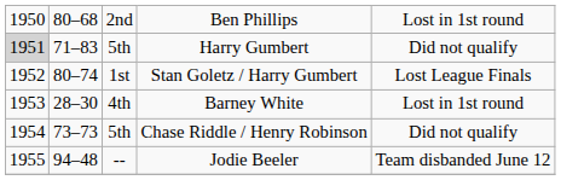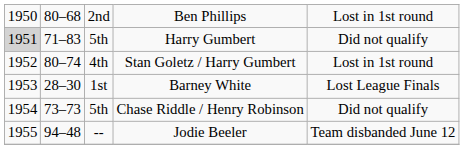 <table class="wikitable" style="text-align:center">
 <tr align=center>
 <td>1950</td>
 <td>80–68</td>
 <td>2nd</td>
 <td>Ben Phillips</td>
 <td>Lost in 1st round</td>
 </tr>
 <tr align=center>
 <td style="background: lightgrey;">1951</td>
 <td>71–83</td>
 <td>5th</td>
 <td>Harry Gumbert</td>
 <td>Did not qualify</td>
 </tr>
 <tr align=center>
 <td>1952</td>
 <td>80–74</td>
-<td>1st</td>
+<td>4th</td>
 <td>Stan Goletz / Harry Gumbert</td>
-<td>Lost League Finals</td>
+<td>Lost in 1st round</td>
 </tr>
 <tr align=center>
 <td>1953</td>
 <td>28–30</td>
-<td>4th</td>
+<td>1st</td>
 <td>Barney White</td>
-<td>Lost in 1st round</td>
+<td>Lost League Finals</td>
 </tr>
 <tr align=center>
 <td>1954</td>
 <td>73–73</td>
 <td>5th</td>
 <td>Chase Riddle / Henry Robinson</td>
 <td>Did not qualify</td>
 </tr>
 <tr align=center>
 <td>1955</td>
 <td>94–48</td>
 <td>--</td>
 <td>Jodie Beeler</td>
 <td>Team disbanded June 12</td>
 </tr>
 <tr align=center>
 </tr>
 </table>
